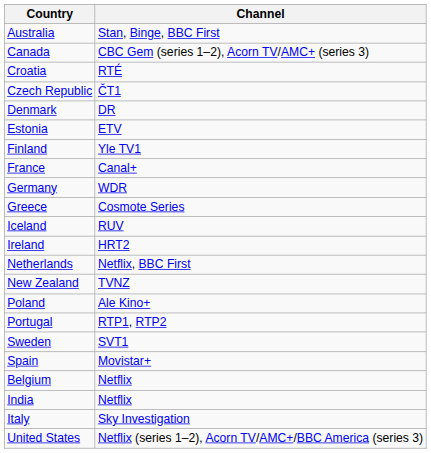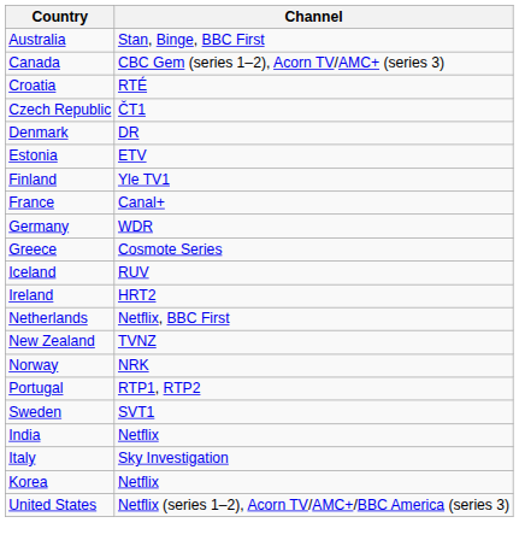 <table class="wikitable">
 <tr>
 <th>Country</th>
 <th>Channel</th>
 </tr>
 <tr>
 <td><a href='#'>Australia</a></td>
 <td><a href='#'>Stan</a>, <a href='#'>Binge</a>, <a href='#'>BBC First</a></td>
 </tr>
 <tr>
 <td><a href='#'>Canada</a></td>
 <td><a href='#'>CBC Gem</a> (series 1–2), <a href='#'>Acorn TV</a>/<a href='#'>AMC+</a> (series 3)</td>
 </tr>
 <tr>
 <td><a href='#'>Croatia</a></td>
 <td><a href='#'>RTÉ</a></td>
 </tr>
 <tr>
 <td><a href='#'>Czech Republic</a></td>
 <td><a href='#'>ČT1</a></td>
 </tr>
 <tr>
 <td><a href='#'>Denmark</a></td>
 <td><a href='#'>DR</a></td>
 </tr>
 <tr>
 <td><a href='#'>Estonia</a></td>
 <td><a href='#'>ETV</a></td>
 </tr>
 <tr>
 <td><a href='#'>Finland</a></td>
 <td><a href='#'>Yle TV1</a></td>
 </tr>
 <tr>
 <td><a href='#'>France</a></td>
 <td><a href='#'>Canal+</a></td>
 </tr>
 <tr>
 <td><a href='#'>Germany</a></td>
 <td><a href='#'>WDR</a></td>
 </tr>
 <tr>
 <td><a href='#'>Greece</a></td>
 <td><a href='#'>Cosmote Series</a></td>
 </tr>
 <tr>
 <td><a href='#'>Iceland</a></td>
 <td><a href='#'>RUV</a></td>
 </tr>
 <tr>
 <td><a href='#'>Ireland</a></td>
 <td><a href='#'>HRT2</a></td>
 </tr>
 <tr>
 <td><a href='#'>Netherlands</a></td>
 <td><a href='#'>Netflix</a>, <a href='#'>BBC First</a></td>
 </tr>
 <tr>
 <td><a href='#'>New Zealand</a></td>
 <td><a href='#'>TVNZ</a></td>
 </tr>
 <tr>
-<td><a href='#'>Poland</a></td>
-<td><a href='#'>Ale Kino+</a></td>
+<td><a href='#'>Norway</a></td>
+<td><a href='#'>NRK</a></td>
 </tr>
 <tr>
 <td><a href='#'>Portugal</a></td>
 <td><a href='#'>RTP1</a>, <a href='#'>RTP2</a></td>
 </tr>
 <tr>
 <td><a href='#'>Sweden</a></td>
 <td><a href='#'>SVT1</a></td>
 </tr>
 <tr>
-<td><a href='#'>Spain</a></td>
-<td><a href='#'>Movistar+</a></td>
-</tr>
-<tr>
-<td><a href='#'>Belgium</a></td>
-<td><a href='#'>Netflix</a></td>
-</tr>
-<tr>
 <td><a href='#'>India</a></td>
 <td><a href='#'>Netflix</a></td>
 </tr>
 <tr>
 <td><a href='#'>Italy</a></td>
 <td><a href='#'>Sky Investigation</a></td>
 </tr>
 <tr>
+<td><a href='#'>Korea</a></td>
+<td><a href='#'>Netflix</a></td>
+</tr>
+<tr>
 <td><a href='#'>United States</a></td>
 <td><a href='#'>Netflix</a> (series 1–2), <a href='#'>Acorn TV</a>/<a href='#'>AMC+</a>/<a href='#'>BBC America</a> (series 3)</td>
 </tr>
 </table>
